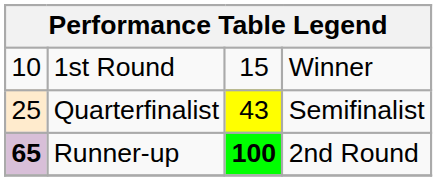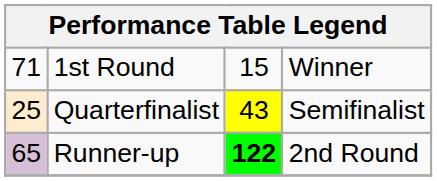 <table class="wikitable" style="font-size:78%;">
 <tr>
 <th colspan=4>Performance Table Legend</th>
 </tr>
 <tr>
-<td align="center">10</td>
+<td align="center">71</td>
 <td>1st Round</td>
 <td align="center">15</td>
 <td>Winner</td>
 </tr>
 <tr>
 <td align="center" style="background:#ffebcd;">25</td>
 <td>Quarterfinalist</td>
 <td align="center" style="background:yellow;">43</td>
 <td>Semifinalist</td>
 </tr>
 <tr>
-<td align="center" style="background:#D8BFD8;"><strong>65</strong></td>
+<td align="center" style="background:#D8BFD8;">65</td>
 <td>Runner-up</td>
-<td align="center" style="background:#00ff00;font-weight:bold;">100</td>
+<td align="center" style="background:#00ff00;font-weight:bold;">122</td>
 <td>2nd Round</td>
 </tr>
 <tr>
 </tr>
 </table>
